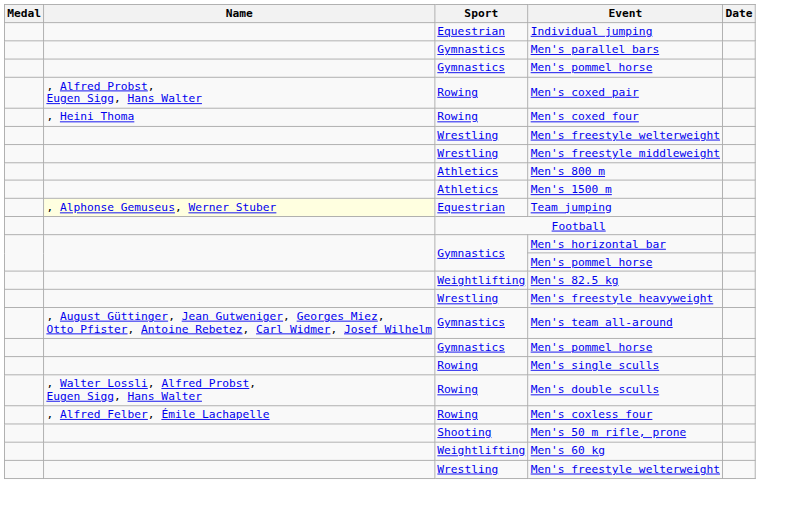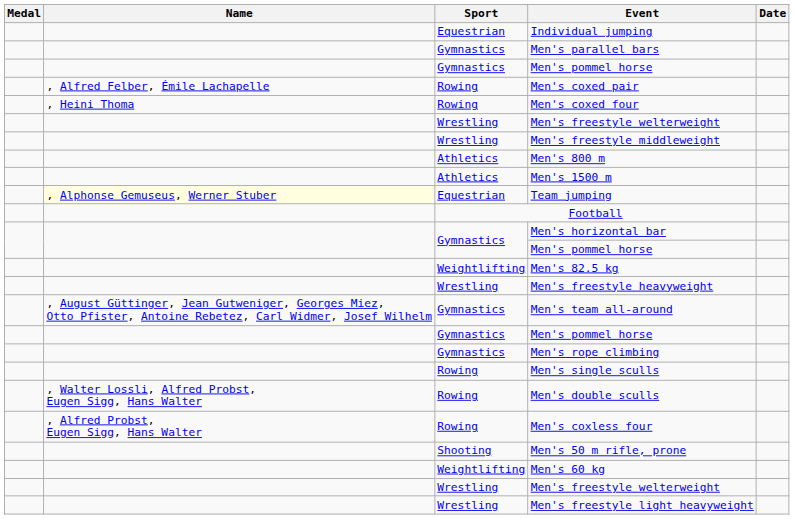 <table class="wikitable sortable" style="font-size:95%">
 <tr>
 <th>Medal</th>
 <th>Name</th>
 <th>Sport</th>
 <th>Event</th>
 <th>Date</th>
 </tr>
 <tr>
 <td></td>
 <td></td>
 <td><a href='#'>Equestrian</a></td>
 <td><a href='#'>Individual jumping</a></td>
 <td></td>
 </tr>
 <tr>
 <td></td>
 <td></td>
 <td><a href='#'>Gymnastics</a></td>
 <td><a href='#'>Men's parallel bars</a></td>
 <td></td>
 </tr>
 <tr>
 <td></td>
 <td></td>
 <td><a href='#'>Gymnastics</a></td>
 <td><a href='#'>Men's pommel horse</a></td>
 <td></td>
 </tr>
 <tr>
 <td></td>
-<td>, <a href='#'>Alfred Probst</a>,<br><a href='#'>Eugen Sigg</a>, <a href='#'>Hans Walter</a></td>
+<td>, <a href='#'>Alfred Felber</a>, <a href='#'>Émile Lachapelle</a></td>
 <td><a href='#'>Rowing</a></td>
 <td><a href='#'>Men's coxed pair</a></td>
 <td></td>
 </tr>
 <tr>
 <td></td>
 <td>, <a href='#'>Heini Thoma</a></td>
 <td><a href='#'>Rowing</a></td>
 <td><a href='#'>Men's coxed four</a></td>
 <td></td>
 </tr>
 <tr>
 <td></td>
 <td></td>
 <td><a href='#'>Wrestling</a></td>
 <td><a href='#'>Men's freestyle welterweight</a></td>
 <td></td>
 </tr>
 <tr>
 <td></td>
 <td></td>
 <td><a href='#'>Wrestling</a></td>
 <td><a href='#'>Men's freestyle middleweight</a></td>
 <td></td>
 </tr>
 <tr>
 <td></td>
 <td></td>
 <td><a href='#'>Athletics</a></td>
 <td><a href='#'>Men's 800 m</a></td>
 <td></td>
 </tr>
 <tr>
 <td></td>
 <td></td>
 <td><a href='#'>Athletics</a></td>
 <td><a href='#'>Men's 1500 m</a></td>
 <td></td>
 </tr>
 <tr>
 <td></td>
 <td style="background: lightyellow;">, <a href='#'>Alphonse Gemuseus</a>, <a href='#'>Werner Stuber</a></td>
 <td><a href='#'>Equestrian</a></td>
 <td><a href='#'>Team jumping</a></td>
 <td></td>
 </tr>
 <tr>
 <td></td>
 <td><br></td>
 <td colspan=2 align=center><a href='#'>Football</a></td>
 <td></td>
 </tr>
 <tr>
 <td rowspan=2></td>
 <td rowspan=2></td>
 <td rowspan=2><a href='#'>Gymnastics</a></td>
 <td><a href='#'>Men's horizontal bar</a></td>
 <td></td>
 </tr>
 <tr>
 <td><a href='#'>Men's pommel horse</a></td>
 <td></td>
 </tr>
 <tr>
 <td></td>
 <td></td>
 <td><a href='#'>Weightlifting</a></td>
 <td><a href='#'>Men's 82.5 kg</a></td>
 <td></td>
 </tr>
 <tr>
 <td></td>
 <td></td>
 <td><a href='#'>Wrestling</a></td>
 <td><a href='#'>Men's freestyle heavyweight</a></td>
 <td></td>
 </tr>
 <tr>
 <td></td>
 <td>, <a href='#'>August Güttinger</a>, <a href='#'>Jean Gutweniger</a>, <a href='#'>Georges Miez</a>,<br><a href='#'>Otto Pfister</a>, <a href='#'>Antoine Rebetez</a>, <a href='#'>Carl Widmer</a>, <a href='#'>Josef Wilhelm</a></td>
 <td><a href='#'>Gymnastics</a></td>
 <td><a href='#'>Men's team all-around</a></td>
 <td></td>
 </tr>
 <tr>
 <td></td>
 <td></td>
 <td><a href='#'>Gymnastics</a></td>
 <td><a href='#'>Men's pommel horse</a></td>
 <td></td>
 </tr>
 <tr>
 <td></td>
 <td></td>
+<td><a href='#'>Gymnastics</a></td>
+<td><a href='#'>Men's rope climbing</a></td>
+<td></td>
+</tr>
+<tr>
+<td></td>
+<td></td>
 <td><a href='#'>Rowing</a></td>
 <td><a href='#'>Men's single sculls</a></td>
 <td></td>
 </tr>
 <tr>
 <td></td>
 <td>, <a href='#'>Walter Lossli</a>, <a href='#'>Alfred Probst</a>,<br><a href='#'>Eugen Sigg</a>, <a href='#'>Hans Walter</a></td>
 <td><a href='#'>Rowing</a></td>
 <td><a href='#'>Men's double sculls</a></td>
 <td></td>
 </tr>
 <tr>
 <td></td>
-<td>, <a href='#'>Alfred Felber</a>, <a href='#'>Émile Lachapelle</a></td>
+<td>, <a href='#'>Alfred Probst</a>,<br><a href='#'>Eugen Sigg</a>, <a href='#'>Hans Walter</a></td>
 <td><a href='#'>Rowing</a></td>
 <td><a href='#'>Men's coxless four</a></td>
 <td></td>
 </tr>
 <tr>
 <td></td>
 <td></td>
 <td><a href='#'>Shooting</a></td>
 <td><a href='#'>Men's 50 m rifle, prone</a></td>
 <td></td>
 </tr>
 <tr>
 <td></td>
 <td></td>
 <td><a href='#'>Weightlifting</a></td>
 <td><a href='#'>Men's 60 kg</a></td>
 <td></td>
 </tr>
 <tr>
 <td></td>
 <td></td>
 <td><a href='#'>Wrestling</a></td>
 <td><a href='#'>Men's freestyle welterweight</a></td>
 <td></td>
 </tr>
+<tr>
+<td></td>
+<td></td>
+<td><a href='#'>Wrestling</a></td>
+<td><a href='#'>Men's freestyle light heavyweight</a></td>
+<td></td>
+</tr>
 </table>
